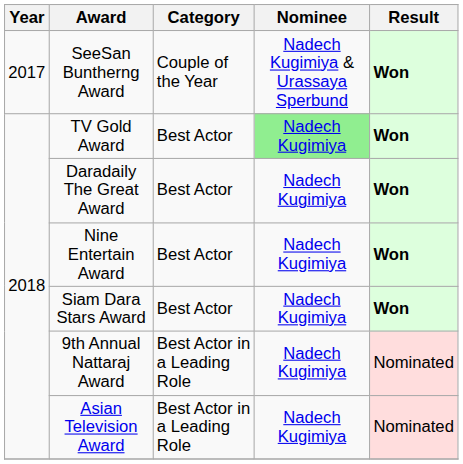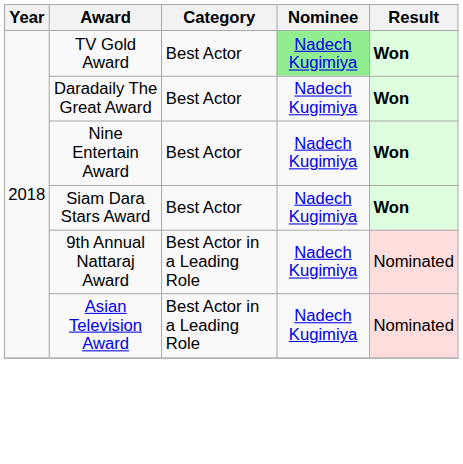 <table class="wikitable" width="70%">
 <tr>
 <th>Year</th>
 <th>Award</th>
 <th>Category</th>
 <th>Nominee</th>
 <th>Result</th>
-</tr>
-<tr>
-<td rowspan="1" align="center">2017</td>
-<td rowspan="1" align="center">SeeSan Buntherng Award</td>
-<td>Couple of the Year</td>
-<td rowspan="1" align="center"><a href='#'>Nadech Kugimiya</a> & <a href='#'>Urassaya Sperbund</a></td>
-<td style="background: #ddffdd"><strong>Won</strong></td>
 </tr>
 <tr>
 <td rowspan="6" align="center">2018</td>
 <td rowspan="1" align="center">TV Gold Award</td>
 <td>Best Actor</td>
 <td rowspan="1" align="center" style="background: lightgreen;"><a href='#'>Nadech Kugimiya</a></td>
 <td style="background: #ddffdd"><strong>Won</strong></td>
 </tr>
 <tr>
 <td rowspan="1" align="center">Daradaily The Great Award</td>
 <td>Best Actor</td>
 <td rowspan="1" align="center"><a href='#'>Nadech Kugimiya</a></td>
 <td style="background: #ddffdd"><strong>Won</strong></td>
 </tr>
 <tr>
 <td rowspan="1" align="center">Nine Entertain Award</td>
 <td>Best Actor</td>
 <td rowspan="1" align="center"><a href='#'>Nadech Kugimiya</a></td>
 <td style="background: #ddffdd"><strong>Won</strong></td>
 </tr>
 <tr>
 <td rowspan="1" align="center">Siam Dara Stars Award</td>
 <td>Best Actor</td>
 <td rowspan="1" align="center"><a href='#'>Nadech Kugimiya</a></td>
 <td style="background: #ddffdd"><strong>Won</strong></td>
 </tr>
 <tr>
 <td rowspan="1" align="center">9th Annual Nattaraj Award</td>
 <td>Best Actor in a Leading Role</td>
 <td rowspan="1" align="center"><a href='#'>Nadech Kugimiya</a></td>
 <td style="background: #ffdddd">Nominated</td>
 </tr>
 <tr>
 <td rowspan="1" align="center"><a href='#'>Asian Television Award</a></td>
 <td>Best Actor in a Leading Role</td>
 <td rowspan="1" align="center"><a href='#'>Nadech Kugimiya</a></td>
 <td style="background: #ffdddd">Nominated</td>
 </tr>
 <tr>
 </tr>
 </table>
